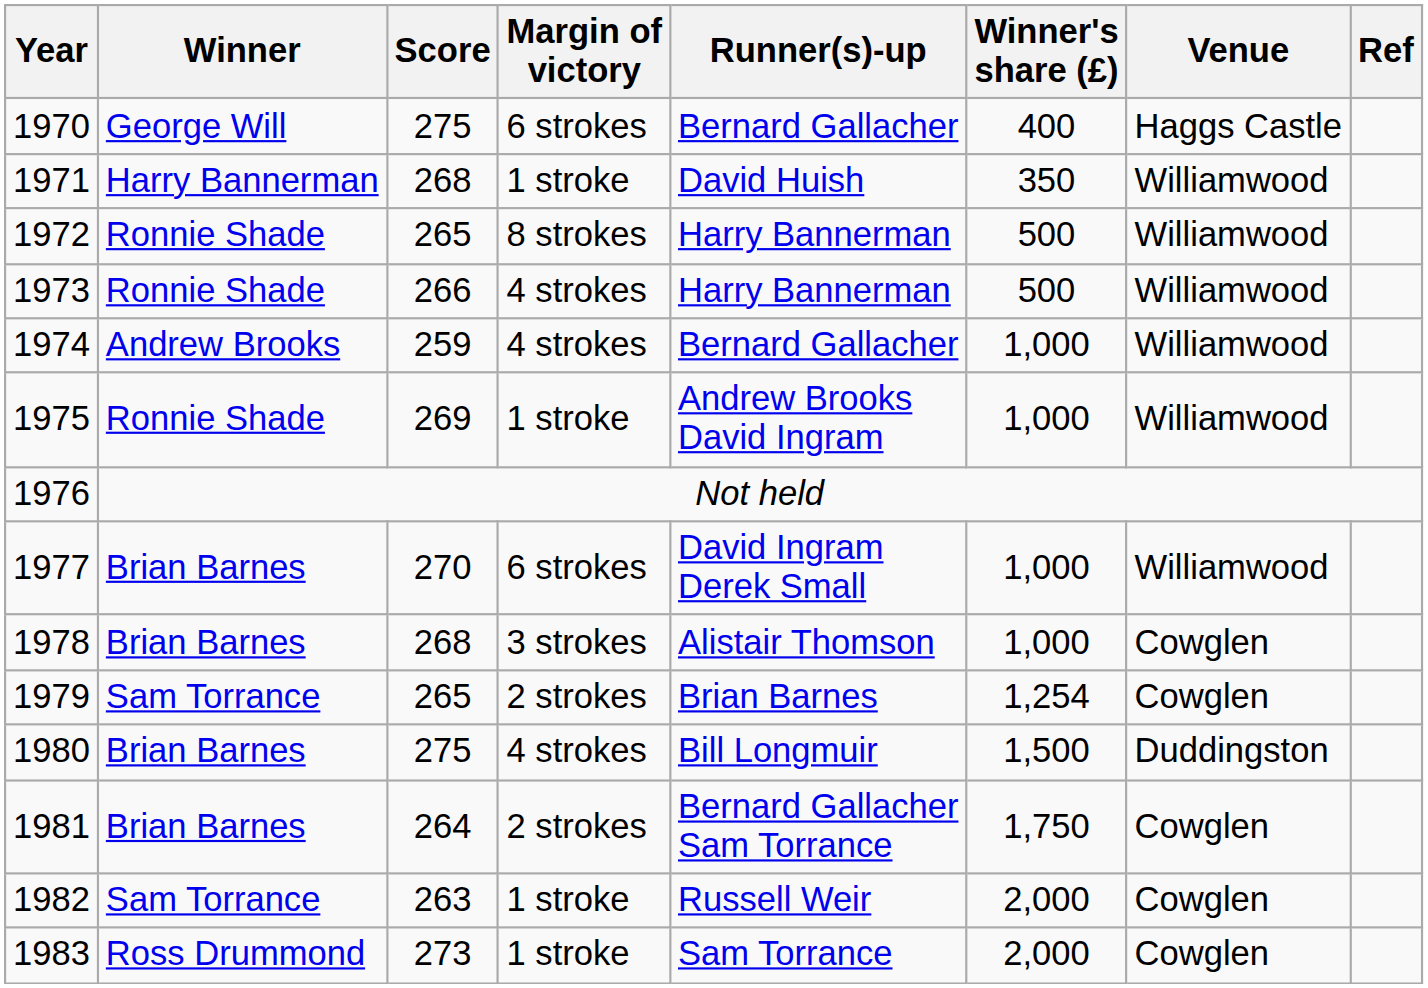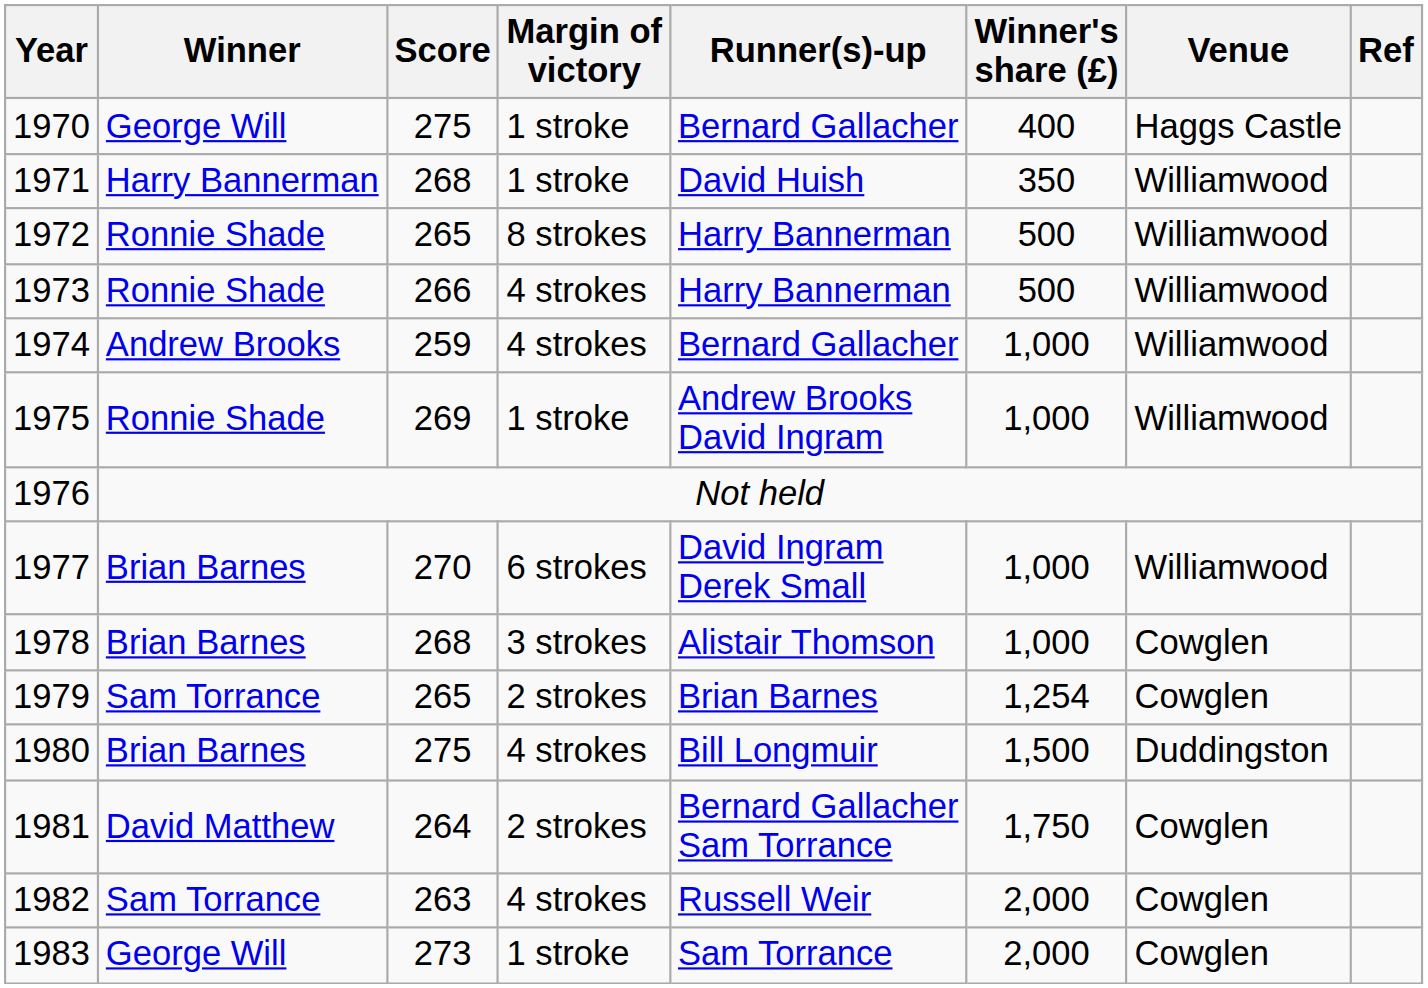 <table class="wikitable">
 <tr>
 <th>Year</th>
 <th>Winner</th>
 <th>Score</th>
 <th>Margin of<br>victory</th>
 <th>Runner(s)-up</th>
 <th>Winner's<br>share (£)</th>
 <th>Venue</th>
 <th>Ref</th>
 </tr>
 <tr>
 <td>1970</td>
 <td> <a href='#'>George Will</a></td>
 <td align=center>275</td>
-<td>6 strokes</td>
+<td>1 stroke</td>
 <td> <a href='#'>Bernard Gallacher</a></td>
 <td align=center>400</td>
 <td>Haggs Castle</td>
 <td></td>
 </tr>
 <tr>
 <td>1971</td>
 <td> <a href='#'>Harry Bannerman</a></td>
 <td align=center>268</td>
 <td>1 stroke</td>
 <td> <a href='#'>David Huish</a></td>
 <td align=center>350</td>
 <td>Williamwood</td>
 <td></td>
 </tr>
 <tr>
 <td>1972</td>
 <td> <a href='#'>Ronnie Shade</a></td>
 <td align=center>265</td>
 <td>8 strokes</td>
 <td> <a href='#'>Harry Bannerman</a></td>
 <td align=center>500</td>
 <td>Williamwood</td>
 <td></td>
 </tr>
 <tr>
 <td>1973</td>
 <td> <a href='#'>Ronnie Shade</a></td>
 <td align=center>266</td>
 <td>4 strokes</td>
 <td> <a href='#'>Harry Bannerman</a></td>
 <td align=center>500</td>
 <td>Williamwood</td>
 <td></td>
 </tr>
 <tr>
 <td>1974</td>
 <td> <a href='#'>Andrew Brooks</a></td>
 <td align=center>259</td>
 <td>4 strokes</td>
 <td> <a href='#'>Bernard Gallacher</a></td>
 <td align=center>1,000</td>
 <td>Williamwood</td>
 <td></td>
 </tr>
 <tr>
 <td>1975</td>
 <td> <a href='#'>Ronnie Shade</a></td>
 <td align=center>269</td>
 <td>1 stroke</td>
 <td> <a href='#'>Andrew Brooks</a><br> <a href='#'>David Ingram</a></td>
 <td align=center>1,000</td>
 <td>Williamwood</td>
 <td></td>
 </tr>
 <tr>
 <td>1976</td>
 <td colspan=7 align=center><em>Not held</em></td>
 </tr>
 <tr>
 <td>1977</td>
 <td> <a href='#'>Brian Barnes</a></td>
 <td align=center>270</td>
 <td>6 strokes</td>
 <td> <a href='#'>David Ingram</a><br> <a href='#'>Derek Small</a></td>
 <td align=center>1,000</td>
 <td>Williamwood</td>
 <td></td>
 </tr>
 <tr>
 <td>1978</td>
 <td> <a href='#'>Brian Barnes</a></td>
 <td align=center>268</td>
 <td>3 strokes</td>
 <td> <a href='#'>Alistair Thomson</a></td>
 <td align=center>1,000</td>
 <td>Cowglen</td>
 <td></td>
 </tr>
 <tr>
 <td>1979</td>
 <td> <a href='#'>Sam Torrance</a></td>
 <td align=center>265</td>
 <td>2 strokes</td>
 <td> <a href='#'>Brian Barnes</a></td>
 <td align=center>1,254</td>
 <td>Cowglen</td>
 <td></td>
 </tr>
 <tr>
 <td>1980</td>
 <td> <a href='#'>Brian Barnes</a></td>
 <td align=center>275</td>
 <td>4 strokes</td>
 <td> <a href='#'>Bill Longmuir</a></td>
 <td align=center>1,500</td>
 <td>Duddingston</td>
 <td></td>
 </tr>
 <tr>
 <td>1981</td>
-<td> <a href='#'>Brian Barnes</a></td>
+<td> <a href='#'>David Matthew</a></td>
 <td align=center>264</td>
 <td>2 strokes</td>
 <td> <a href='#'>Bernard Gallacher</a><br> <a href='#'>Sam Torrance</a></td>
 <td align=center>1,750</td>
 <td>Cowglen</td>
 <td></td>
 </tr>
 <tr>
 <td>1982</td>
 <td> <a href='#'>Sam Torrance</a></td>
 <td align=center>263</td>
-<td>1 stroke</td>
+<td>4 strokes</td>
 <td> <a href='#'>Russell Weir</a></td>
 <td align=center>2,000</td>
 <td>Cowglen</td>
 <td></td>
 </tr>
 <tr>
 <td>1983</td>
-<td> <a href='#'>Ross Drummond</a></td>
+<td> <a href='#'>George Will</a></td>
 <td align=center>273</td>
 <td>1 stroke</td>
 <td> <a href='#'>Sam Torrance</a></td>
 <td align=center>2,000</td>
 <td>Cowglen</td>
 <td></td>
 </tr>
 </table>
